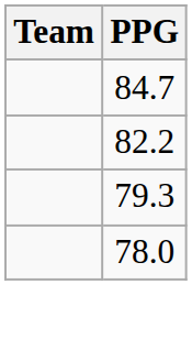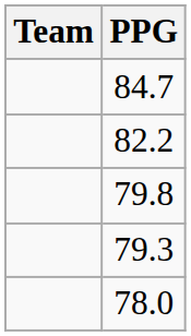 <table class=wikitable>
 <tr>
 <th>Team</th>
 <th>PPG</th>
 </tr>
 <tr>
 <td></td>
 <td align=center>84.7</td>
 </tr>
 <tr>
 <td></td>
 <td align=center>82.2</td>
 </tr>
 <tr>
 <td></td>
+<td align=center>79.8</td>
+</tr>
+<tr>
+<td></td>
 <td align=center>79.3</td>
 </tr>
 <tr>
 <td></td>
 <td align=center>78.0</td>
 </tr>
 </table>
